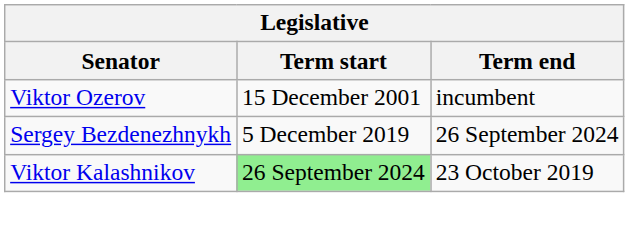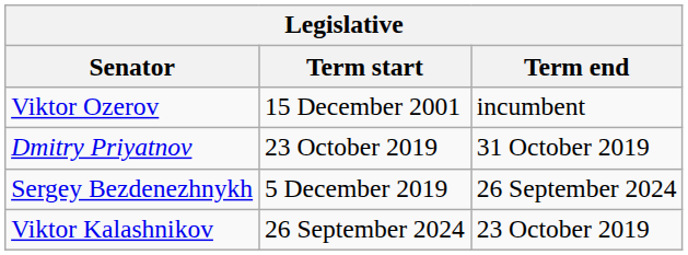 <table class="wikitable sortable">
 <tr>
 <th colspan=3>Legislative</th>
 </tr>
 <tr>
 <th>Senator</th>
 <th>Term start</th>
 <th>Term end</th>
 </tr>
 <tr>
 <td><a href='#'>Viktor Ozerov</a></td>
 <td>15 December 2001</td>
 <td>incumbent</td>
 </tr>
 <tr>
+<td><em><a href='#'>Dmitry Priyatnov</a></em></td>
+<td>23 October 2019</td>
+<td>31 October 2019</td>
+</tr>
+<tr>
 <td><a href='#'>Sergey Bezdenezhnykh</a></td>
 <td>5 December 2019</td>
 <td>26 September 2024</td>
 </tr>
 <tr>
 <td><a href='#'>Viktor Kalashnikov</a></td>
-<td style="background: lightgreen;">26 September 2024</td>
+<td>26 September 2024</td>
 <td>23 October 2019</td>
 </tr>
 </table>
